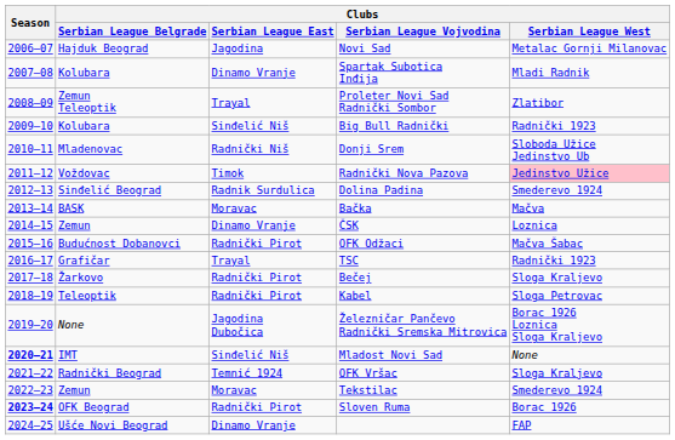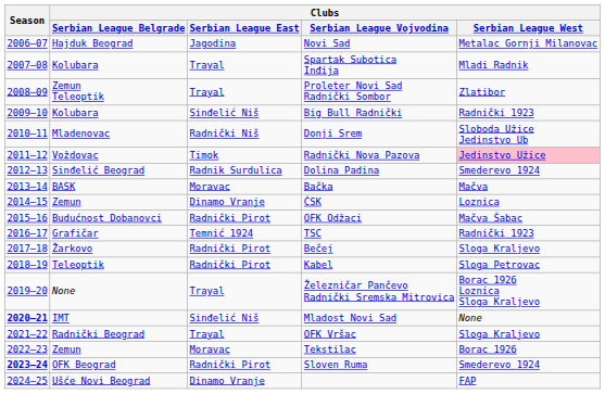 <table class="wikitable" style="text-align:left">
 <tr>
 <th rowspan=2>Season</th>
 <th colspan=4>Clubs</th>
 </tr>
 <tr>
 <th><a href='#'>Serbian League Belgrade</a></th>
 <th><a href='#'>Serbian League East</a></th>
 <th><a href='#'>Serbian League Vojvodina</a></th>
 <th><a href='#'>Serbian League West</a></th>
 </tr>
 <tr>
 <td><a href='#'>2006–07</a></td>
 <td><a href='#'>Hajduk Beograd</a></td>
 <td><a href='#'>Jagodina</a></td>
 <td><a href='#'>Novi Sad</a></td>
 <td><a href='#'>Metalac Gornji Milanovac</a></td>
 </tr>
 <tr>
 <td><a href='#'>2007–08</a></td>
 <td><a href='#'>Kolubara</a></td>
-<td><a href='#'>Dinamo Vranje</a></td>
+<td><a href='#'>Trayal</a></td>
 <td><a href='#'>Spartak Subotica</a><br><a href='#'>Inđija</a></td>
 <td><a href='#'>Mladi Radnik</a></td>
 </tr>
 <tr>
 <td><a href='#'>2008–09</a></td>
 <td><a href='#'>Zemun</a><br><a href='#'>Teleoptik</a></td>
 <td><a href='#'>Trayal</a></td>
 <td><a href='#'>Proleter Novi Sad</a><br><a href='#'>Radnički Sombor</a></td>
 <td><a href='#'>Zlatibor</a></td>
 </tr>
 <tr>
 <td><a href='#'>2009–10</a></td>
 <td><a href='#'>Kolubara</a></td>
 <td><a href='#'>Sinđelić Niš</a></td>
 <td><a href='#'>Big Bull Radnički</a></td>
 <td><a href='#'>Radnički 1923</a></td>
 </tr>
 <tr>
 <td><a href='#'>2010–11</a></td>
 <td><a href='#'>Mladenovac</a></td>
 <td><a href='#'>Radnički Niš</a></td>
 <td><a href='#'>Donji Srem</a></td>
 <td><a href='#'>Sloboda Užice</a> <br> <a href='#'>Jedinstvo Ub</a></td>
 </tr>
 <tr>
 <td><a href='#'>2011–12</a></td>
 <td><a href='#'>Voždovac</a></td>
 <td><a href='#'>Timok</a></td>
 <td><a href='#'>Radnički Nova Pazova</a></td>
 <td style="background: pink;"><a href='#'>Jedinstvo Užice</a></td>
 </tr>
 <tr>
 <td><a href='#'>2012–13</a></td>
 <td><a href='#'>Sinđelić Beograd</a></td>
 <td><a href='#'>Radnik Surdulica</a></td>
 <td><a href='#'>Dolina Padina</a></td>
 <td><a href='#'>Smederevo 1924</a></td>
 </tr>
 <tr>
 <td><a href='#'>2013–14</a></td>
 <td><a href='#'>BASK</a></td>
 <td><a href='#'>Moravac</a></td>
 <td><a href='#'>Bačka</a></td>
 <td><a href='#'>Mačva</a></td>
 </tr>
 <tr>
 <td><a href='#'>2014–15</a></td>
 <td><a href='#'>Zemun</a></td>
 <td><a href='#'>Dinamo Vranje</a></td>
 <td><a href='#'>ČSK</a></td>
 <td><a href='#'>Loznica</a></td>
 </tr>
 <tr>
 <td><a href='#'>2015–16</a></td>
 <td><a href='#'>Budućnost Dobanovci</a></td>
 <td><a href='#'>Radnički Pirot</a></td>
 <td><a href='#'>OFK Odžaci</a></td>
 <td><a href='#'>Mačva Šabac</a></td>
 </tr>
 <tr>
 <td><a href='#'>2016–17</a></td>
 <td><a href='#'>Grafičar</a></td>
-<td><a href='#'>Trayal</a></td>
+<td><a href='#'>Temnić 1924</a></td>
 <td><a href='#'>TSC</a></td>
 <td><a href='#'>Radnički 1923</a></td>
 </tr>
 <tr>
 <td><a href='#'>2017–18</a></td>
 <td><a href='#'>Žarkovo</a></td>
 <td><a href='#'>Radnički Pirot</a></td>
 <td><a href='#'>Bečej</a></td>
 <td><a href='#'>Sloga Kraljevo</a></td>
 </tr>
 <tr>
 <td><a href='#'>2018–19</a></td>
 <td><a href='#'>Teleoptik</a></td>
 <td><a href='#'>Radnički Pirot</a></td>
 <td><a href='#'>Kabel</a></td>
 <td><a href='#'>Sloga Petrovac</a></td>
 </tr>
 <tr>
 <td><a href='#'>2019–20</a></td>
 <td><em>None</em></td>
-<td><a href='#'>Jagodina</a> <br> <a href='#'>Dubočica</a></td>
+<td><a href='#'>Trayal</a></td>
 <td><a href='#'>Železničar Pančevo</a> <br> <a href='#'>Radnički Sremska Mitrovica</a></td>
 <td><a href='#'>Borac 1926</a> <br> <a href='#'>Loznica</a> <br> <a href='#'>Sloga Kraljevo</a></td>
 </tr>
 <tr>
 <td><strong><a href='#'>2020–21</a></strong></td>
 <td><a href='#'>IMT</a></td>
 <td><a href='#'>Sinđelić Niš</a></td>
 <td><a href='#'>Mladost Novi Sad</a></td>
 <td><em>None</em></td>
 </tr>
 <tr>
 <td><a href='#'>2021–22</a></td>
 <td><a href='#'>Radnički Beograd</a></td>
-<td><a href='#'>Temnić 1924</a></td>
+<td><a href='#'>Trayal</a></td>
 <td><a href='#'>OFK Vršac</a></td>
 <td><a href='#'>Sloga Kraljevo</a></td>
 </tr>
 <tr>
 <td><a href='#'>2022–23</a></td>
 <td><a href='#'>Zemun</a></td>
 <td><a href='#'>Moravac</a></td>
 <td><a href='#'>Tekstilac</a></td>
-<td><a href='#'>Smederevo 1924</a></td>
+<td><a href='#'>Borac 1926</a></td>
 </tr>
 <tr>
 <td><strong><a href='#'>2023–24</a></strong></td>
 <td><a href='#'>OFK Beograd</a></td>
 <td><a href='#'>Radnički Pirot</a></td>
 <td><a href='#'>Sloven Ruma</a></td>
-<td><a href='#'>Borac 1926</a></td>
+<td><a href='#'>Smederevo 1924</a></td>
 </tr>
 <tr>
 <td><a href='#'>2024–25</a></td>
 <td><a href='#'>Ušće Novi Beograd</a></td>
 <td><a href='#'>Dinamo Vranje</a></td>
 <td></td>
 <td><a href='#'>FAP</a></td>
 </tr>
 </table>
